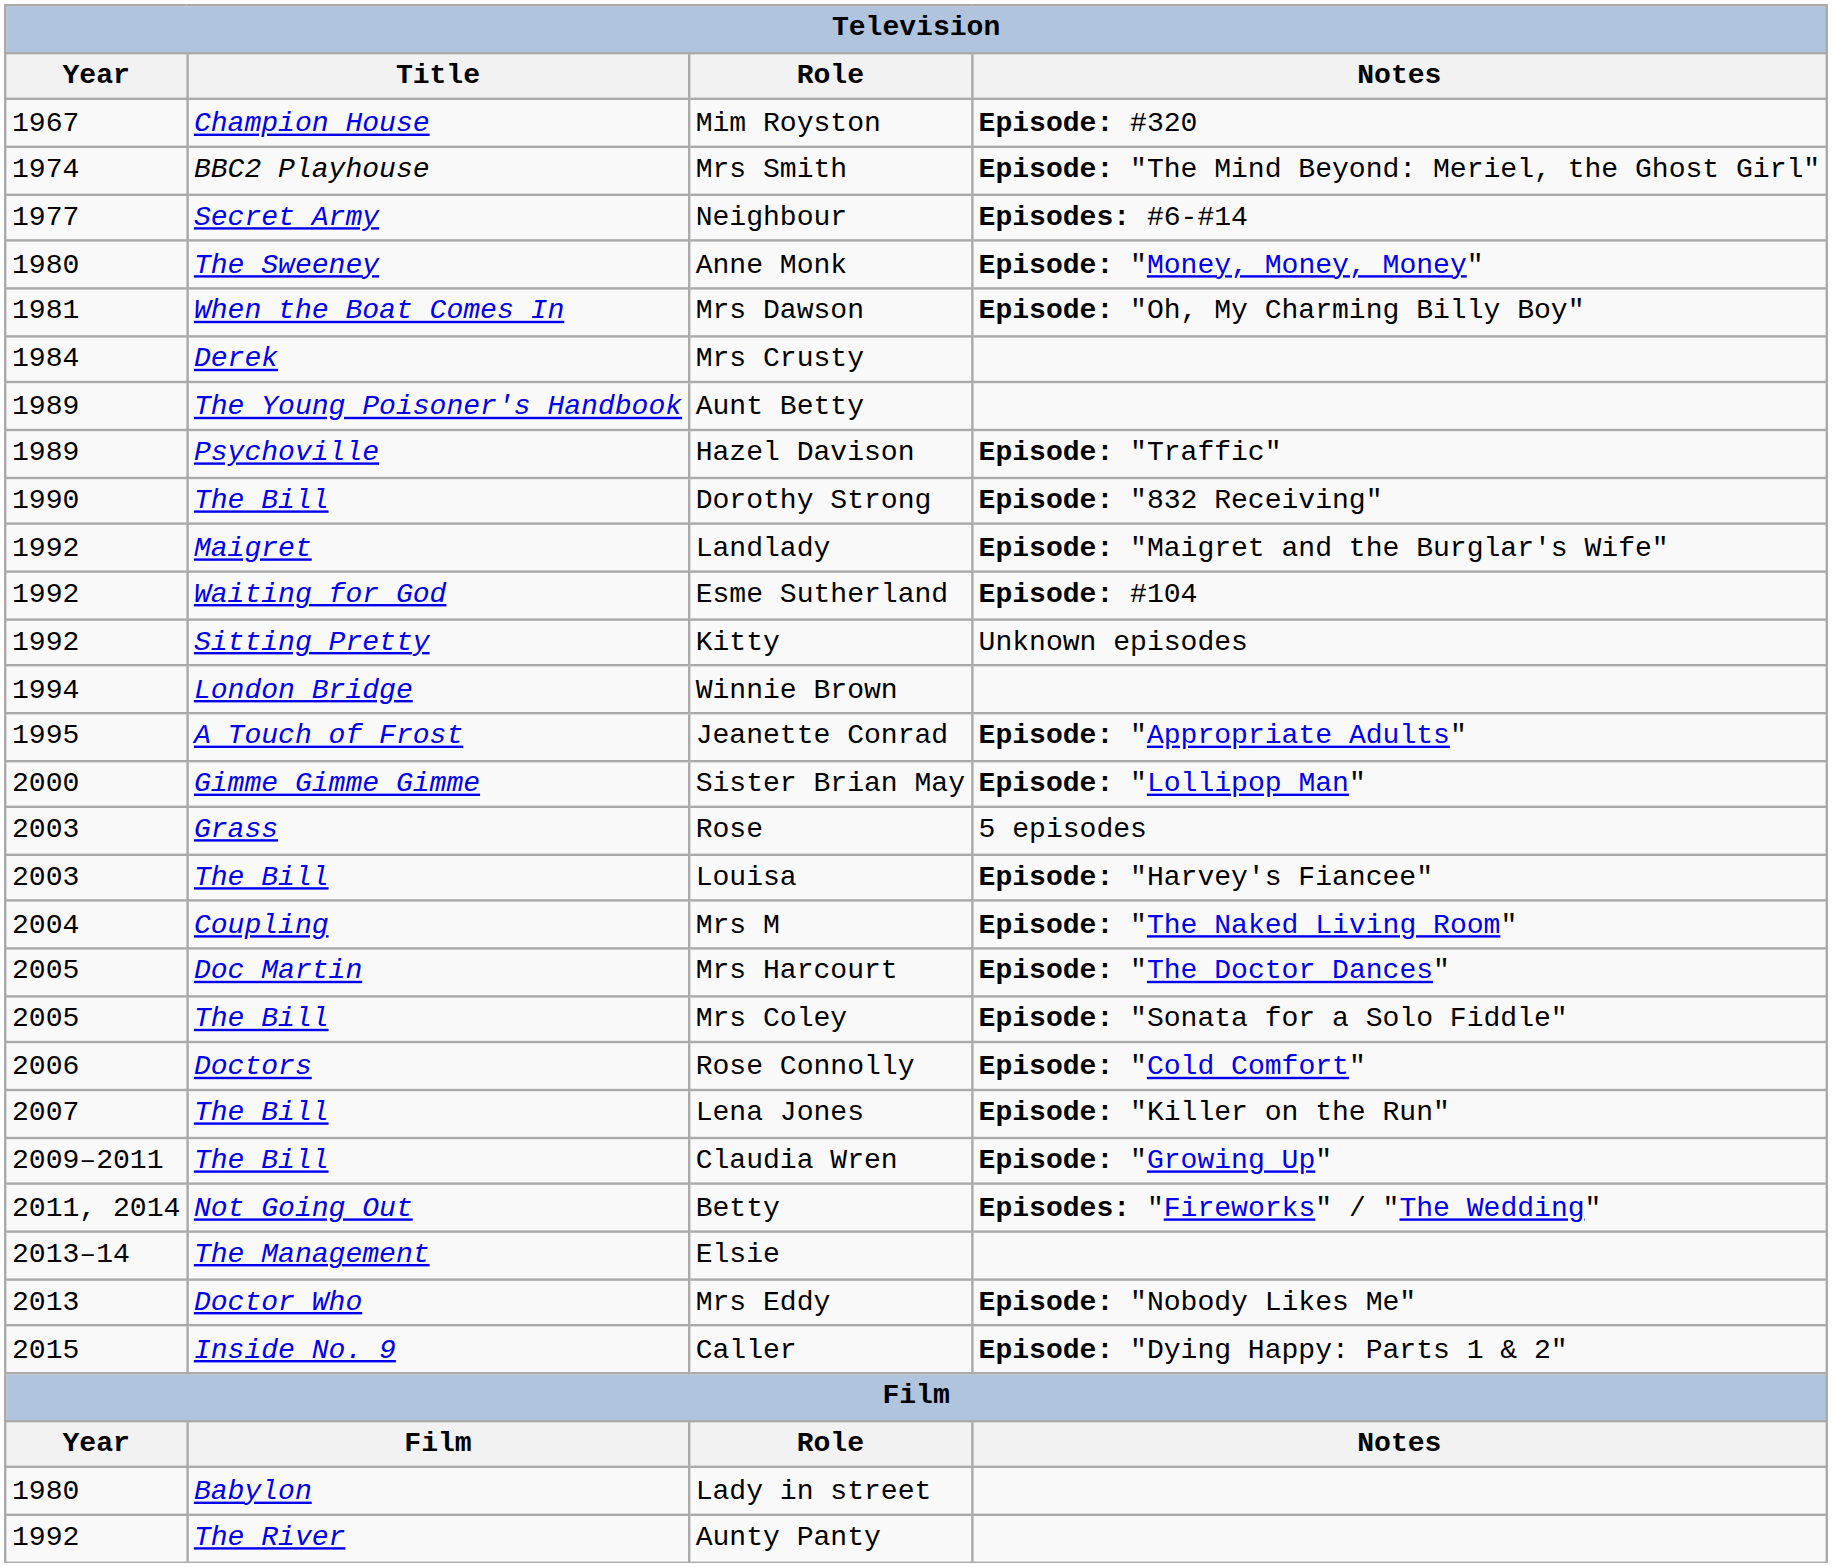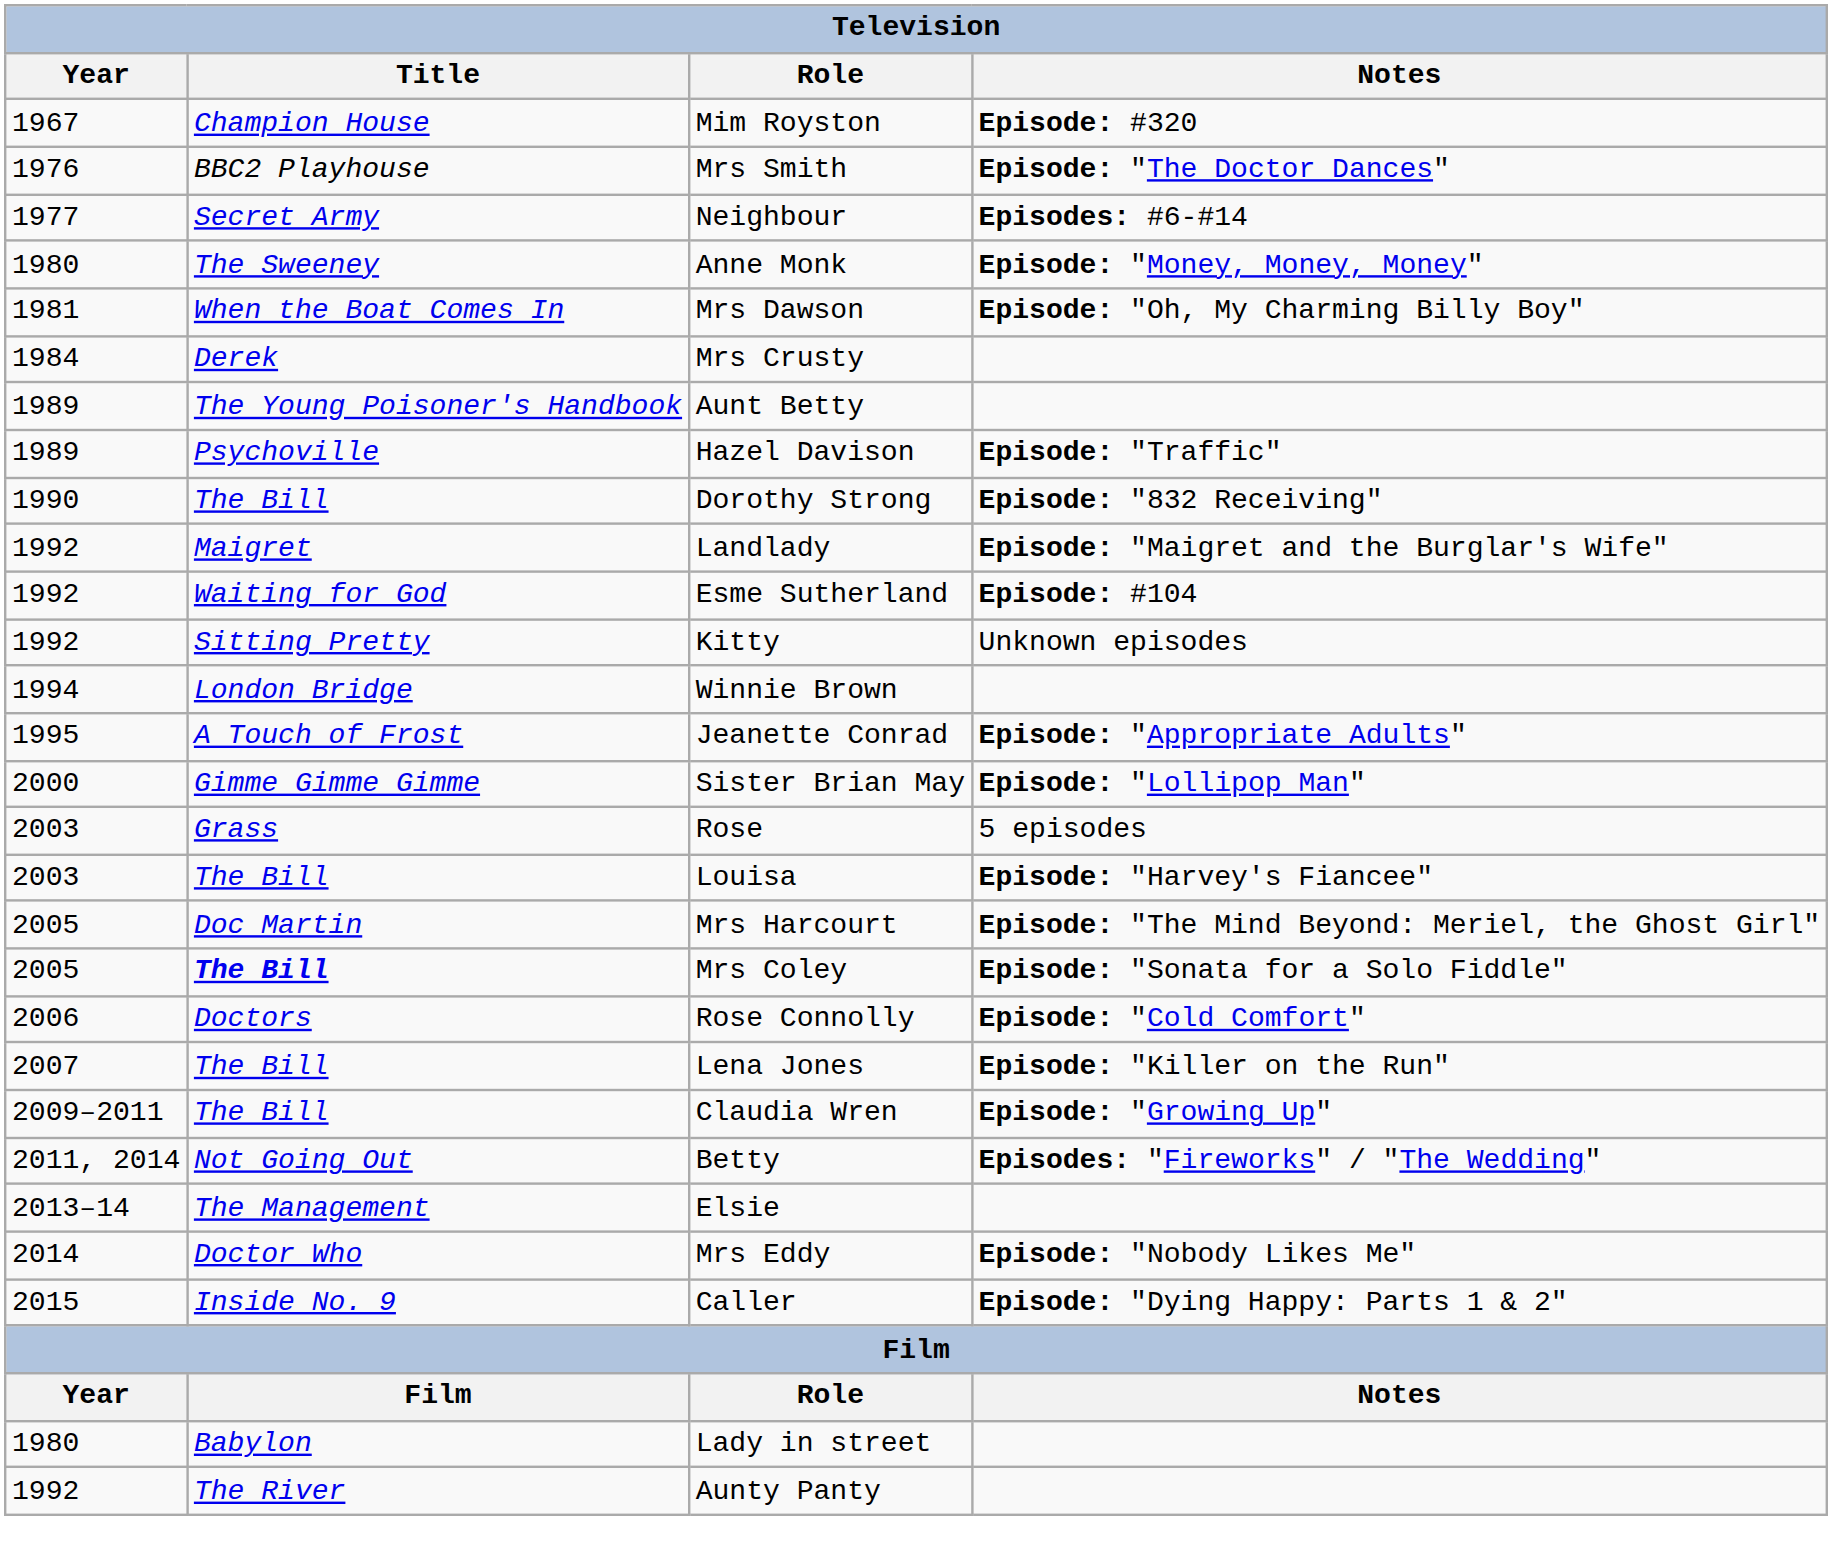 <table class="wikitable" style="font-size: 90%;">
 <tr>
 <th colspan="4" style="background: LightSteelBlue;">Television</th>
 </tr>
 <tr>
 <th>Year</th>
 <th>Title</th>
 <th>Role</th>
 <th>Notes</th>
 </tr>
 <tr>
 <td>1967</td>
 <td><em><a href='#'>Champion House</a></em></td>
 <td>Mim Royston</td>
 <td><strong>Episode:</strong> #320</td>
 </tr>
 <tr>
-<td>1974</td>
+<td>1976</td>
 <td><em>BBC2 Playhouse</em></td>
 <td>Mrs Smith</td>
-<td><strong>Episode:</strong> "The Mind Beyond: Meriel, the Ghost Girl"</td>
+<td><strong>Episode:</strong> "<a href='#'>The Doctor Dances</a>"</td>
 </tr>
 <tr>
 <td>1977</td>
 <td><em><a href='#'>Secret Army</a></em></td>
 <td>Neighbour</td>
 <td><strong>Episodes:</strong> #6-#14</td>
 </tr>
 <tr>
 <td>1980</td>
 <td><em><a href='#'>The Sweeney</a></em></td>
 <td>Anne Monk</td>
 <td><strong>Episode:</strong> "<a href='#'>Money, Money, Money</a>"</td>
 </tr>
 <tr>
 <td>1981</td>
 <td><em><a href='#'>When the Boat Comes In</a></em></td>
 <td>Mrs Dawson</td>
 <td><strong>Episode:</strong> "Oh, My Charming Billy Boy"</td>
 </tr>
 <tr>
 <td>1984</td>
 <td><em><a href='#'>Derek</a></em></td>
 <td>Mrs Crusty</td>
 <td></td>
 </tr>
 <tr>
 <td>1989</td>
 <td><em><a href='#'>The Young Poisoner's Handbook</a></em></td>
 <td>Aunt Betty</td>
 <td></td>
 </tr>
 <tr>
 <td>1989</td>
 <td><em><a href='#'>Psychoville</a></em></td>
 <td>Hazel Davison</td>
 <td><strong>Episode:</strong> "Traffic"</td>
 </tr>
 <tr>
 <td>1990</td>
 <td><em><a href='#'>The Bill</a></em></td>
 <td>Dorothy Strong</td>
 <td><strong>Episode:</strong> "832 Receiving"</td>
 </tr>
 <tr>
 <td>1992</td>
 <td><em><a href='#'>Maigret</a></em></td>
 <td>Landlady</td>
 <td><strong>Episode:</strong> "Maigret and the Burglar's Wife"</td>
 </tr>
 <tr>
 <td>1992</td>
 <td><em><a href='#'>Waiting for God</a></em></td>
 <td>Esme Sutherland</td>
 <td><strong>Episode:</strong> #104</td>
 </tr>
 <tr>
 <td>1992</td>
 <td><em><a href='#'>Sitting Pretty</a></em></td>
 <td>Kitty</td>
 <td>Unknown episodes</td>
 </tr>
 <tr>
 <td>1994</td>
 <td><em><a href='#'>London Bridge</a></em></td>
 <td>Winnie Brown</td>
 <td></td>
 </tr>
 <tr>
 <td>1995</td>
 <td><em><a href='#'>A Touch of Frost</a></em></td>
 <td>Jeanette Conrad</td>
 <td><strong>Episode:</strong> "<a href='#'>Appropriate Adults</a>"</td>
 </tr>
 <tr>
 <td>2000</td>
 <td><em><a href='#'>Gimme Gimme Gimme</a></em></td>
 <td>Sister Brian May</td>
 <td><strong>Episode:</strong> "<a href='#'>Lollipop Man</a>"</td>
 </tr>
 <tr>
 <td>2003</td>
 <td><em><a href='#'>Grass</a></em></td>
 <td>Rose</td>
 <td>5 episodes</td>
 </tr>
 <tr>
 <td>2003</td>
 <td><em><a href='#'>The Bill</a></em></td>
 <td>Louisa</td>
 <td><strong>Episode:</strong> "Harvey's Fiancee"</td>
 </tr>
 <tr>
-<td>2004</td>
-<td><em><a href='#'>Coupling</a></em></td>
-<td>Mrs M</td>
-<td><strong>Episode:</strong> "<a href='#'>The Naked Living Room</a>"</td>
+<td>2005</td>
+<td><em><a href='#'>Doc Martin</a></em></td>
+<td>Mrs Harcourt</td>
+<td><strong>Episode:</strong> "The Mind Beyond: Meriel, the Ghost Girl"</td>
 </tr>
 <tr>
 <td>2005</td>
-<td><em><a href='#'>Doc Martin</a></em></td>
-<td>Mrs Harcourt</td>
-<td><strong>Episode:</strong> "<a href='#'>The Doctor Dances</a>"</td>
-</tr>
-<tr>
-<td>2005</td>
-<td><em><a href='#'>The Bill</a></em></td>
+<td><strong><em><a href='#'>The Bill</a></em></strong></td>
 <td>Mrs Coley</td>
 <td><strong>Episode:</strong> "Sonata for a Solo Fiddle"</td>
 </tr>
 <tr>
 <td>2006</td>
 <td><em><a href='#'>Doctors</a></em></td>
 <td>Rose Connolly</td>
 <td><strong>Episode:</strong> "<a href='#'>Cold Comfort</a>"</td>
 </tr>
 <tr>
 <td>2007</td>
 <td><em><a href='#'>The Bill</a></em></td>
 <td>Lena Jones</td>
 <td><strong>Episode:</strong> "Killer on the Run"</td>
 </tr>
 <tr>
 <td>2009–2011</td>
 <td><em><a href='#'>The Bill</a></em></td>
 <td>Claudia Wren</td>
 <td><strong>Episode:</strong> "<a href='#'>Growing Up</a>"</td>
 </tr>
 <tr>
 <td>2011, 2014</td>
 <td><em><a href='#'>Not Going Out</a></em></td>
 <td>Betty</td>
 <td><strong>Episodes:</strong> "<a href='#'>Fireworks</a>" / "<a href='#'>The Wedding</a>"</td>
 </tr>
 <tr>
 <td>2013–14</td>
 <td><em><a href='#'>The Management</a></em></td>
 <td>Elsie</td>
 </tr>
 <tr>
-<td>2013</td>
+<td>2014</td>
 <td><em><a href='#'>Doctor Who</a></em></td>
 <td>Mrs Eddy</td>
 <td><strong>Episode:</strong> "Nobody Likes Me"</td>
 </tr>
 <tr>
 <td>2015</td>
 <td><em><a href='#'>Inside No. 9</a></em></td>
 <td>Caller</td>
 <td><strong>Episode:</strong> "Dying Happy: Parts 1 & 2"</td>
 </tr>
 <tr>
 <th colspan="4" style="background: LightSteelBlue;">Film</th>
 </tr>
 <tr>
 <th>Year</th>
 <th>Film</th>
 <th>Role</th>
 <th>Notes</th>
 </tr>
 <tr>
 <td>1980</td>
 <td><em><a href='#'>Babylon</a></em></td>
 <td>Lady in street</td>
 <td></td>
 </tr>
 <tr>
 <td>1992</td>
 <td><em><a href='#'>The River</a></em></td>
 <td>Aunty Panty</td>
 <td></td>
 </tr>
 </table>
